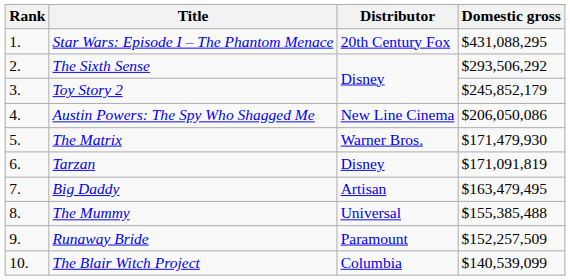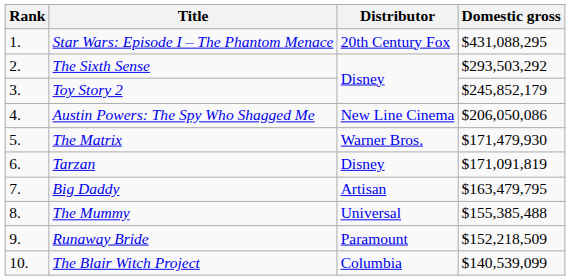 <table class="wikitable sortable" style="margin:auto; margin:auto;">
 <tr>
 <th>Rank</th>
 <th>Title</th>
 <th>Distributor</th>
 <th>Domestic gross</th>
 </tr>
 <tr>
 <td>1.</td>
 <td><em><a href='#'>Star Wars: Episode I – The Phantom Menace</a></em></td>
 <td><a href='#'>20th Century Fox</a></td>
 <td>$431,088,295</td>
 </tr>
 <tr>
 <td>2.</td>
 <td><em><a href='#'>The Sixth Sense</a></em></td>
 <td rowspan="2"><a href='#'>Disney</a></td>
-<td>$293,506,292</td>
+<td>$293,503,292</td>
 </tr>
 <tr>
 <td>3.</td>
 <td><em><a href='#'>Toy Story 2</a></em></td>
 <td>$245,852,179</td>
 </tr>
 <tr>
 <td>4.</td>
 <td><em><a href='#'>Austin Powers: The Spy Who Shagged Me</a></em></td>
 <td><a href='#'>New Line Cinema</a></td>
 <td>$206,050,086</td>
 </tr>
 <tr>
 <td>5.</td>
 <td><em><a href='#'>The Matrix</a></em></td>
 <td><a href='#'>Warner Bros.</a></td>
 <td>$171,479,930</td>
 </tr>
 <tr>
 <td>6.</td>
 <td><em><a href='#'>Tarzan</a></em></td>
 <td><a href='#'>Disney</a></td>
 <td>$171,091,819</td>
 </tr>
 <tr>
 <td>7.</td>
 <td><em><a href='#'>Big Daddy</a></em></td>
 <td><a href='#'>Artisan</a></td>
-<td>$163,479,495</td>
+<td>$163,479,795</td>
 </tr>
 <tr>
 <td>8.</td>
 <td><em><a href='#'>The Mummy</a></em></td>
 <td><a href='#'>Universal</a></td>
 <td>$155,385,488</td>
 </tr>
 <tr>
 <td>9.</td>
 <td><em><a href='#'>Runaway Bride</a></em></td>
 <td><a href='#'>Paramount</a></td>
-<td>$152,257,509</td>
+<td>$152,218,509</td>
 </tr>
 <tr>
 <td>10.</td>
 <td><em><a href='#'>The Blair Witch Project</a></em></td>
 <td><a href='#'>Columbia</a></td>
 <td>$140,539,099</td>
 </tr>
 </table>
